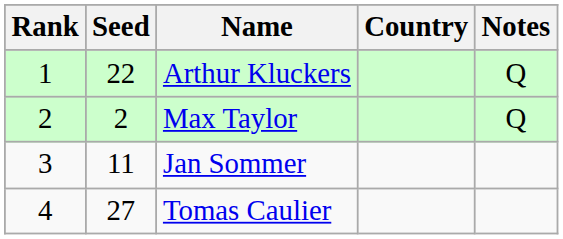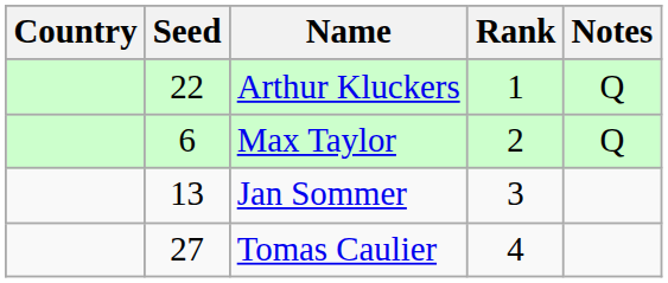 <table class="wikitable" style="text-align:center;">
 <tr>
-<th>Rank</th>
+<th>Country</th>
 <th>Seed</th>
 <th>Name</th>
-<th>Country</th>
+<th>Rank</th>
 <th>Notes</th>
 </tr>
 <tr bgcolor=ccffcc>
-<td>1</td>
+<td align=left></td>
 <td>22</td>
 <td align=left><a href='#'>Arthur Kluckers</a></td>
-<td align=left></td>
+<td>1</td>
 <td>Q</td>
 </tr>
 <tr bgcolor=ccffcc>
+<td align=left></td>
+<td>6</td>
+<td align=left><a href='#'>Max Taylor</a></td>
 <td>2</td>
-<td>2</td>
-<td align=left><a href='#'>Max Taylor</a></td>
-<td align=left></td>
 <td>Q</td>
 </tr>
 <tr>
+<td align=left></td>
+<td>13</td>
+<td align=left><a href='#'>Jan Sommer</a></td>
 <td>3</td>
-<td>11</td>
-<td align=left><a href='#'>Jan Sommer</a></td>
-<td align=left></td>
 <td></td>
 </tr>
 <tr>
-<td>4</td>
+<td align=left></td>
 <td>27</td>
 <td align=left><a href='#'>Tomas Caulier</a></td>
-<td align=left></td>
+<td>4</td>
 <td></td>
 </tr>
 </table>
